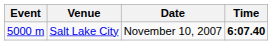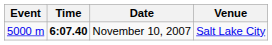 <table class='wikitable'>
 <tr>
 <th>Event</th>
+<th>Time</th>
+<th>Date</th>
 <th>Venue</th>
-<th>Date</th>
-<th>Time</th>
 </tr>
 <tr>
 <td><a href='#'>5000 m</a></td>
+<td><strong>6:07.40</strong></td>
+<td>November 10, 2007</td>
 <td align=left> <a href='#'>Salt Lake City</a></td>
-<td>November 10, 2007</td>
-<td><strong>6:07.40</strong></td>
 </tr>
 </table>
